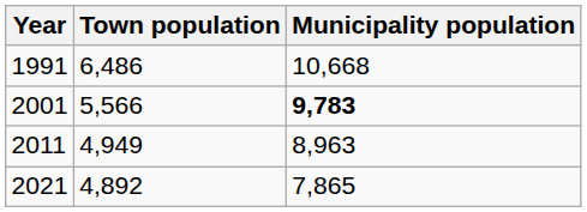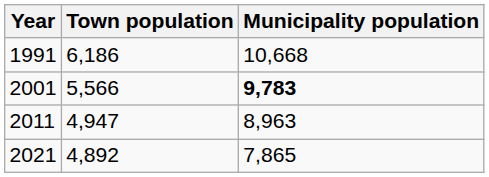 <table class=wikitable>
 <tr>
 <th>Year</th>
 <th>Town population</th>
 <th>Municipality population</th>
 </tr>
 <tr>
 <td>1991</td>
-<td>6,486</td>
+<td>6,186</td>
 <td>10,668</td>
 </tr>
 <tr>
 <td>2001</td>
 <td>5,566</td>
 <td><strong>9,783</strong></td>
 </tr>
 <tr>
 <td>2011</td>
-<td>4,949</td>
+<td>4,947</td>
 <td>8,963</td>
 </tr>
 <tr>
 <td>2021</td>
 <td>4,892</td>
 <td>7,865</td>
 </tr>
 </table>
